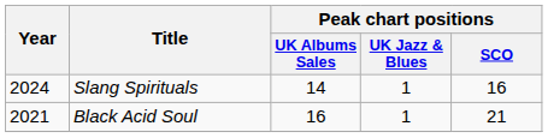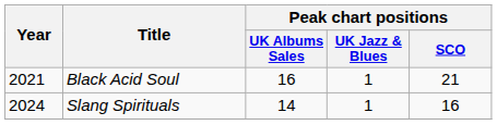 <table class="wikitable sortable" style="min-width:30em;">
 <tr>
 <th scope="col" rowspan="2" style="width:1em;">Year</th>
 <th scope="col" rowspan="2" style="width:8em;">Title</th>
 <th scope="col" colspan="3">Peak chart positions</th>
 </tr>
 <tr>
 <th style="width:4em;font-size:85%;"><a href='#'>UK Albums Sales</a><br></th>
 <th style="width:4em;font-size:85%;"><a href='#'>UK Jazz & Blues</a><br></th>
 <th style="width:4em;font-size:85%;"><a href='#'>SCO</a><br></th>
 </tr>
 <tr>
+<td>2021</td>
+<td><em>Black Acid Soul</em></td>
+<td align="center">16</td>
+<td align="center">1</td>
+<td align="center">21</td>
+</tr>
+<tr>
 <td>2024</td>
 <td><em>Slang Spirituals</em></td>
 <td align="center">14</td>
 <td align="center">1</td>
 <td align="center">16</td>
 </tr>
 <tr>
-<td>2021</td>
-<td><em>Black Acid Soul</em></td>
-<td align="center">16</td>
-<td align="center">1</td>
-<td align="center">21</td>
-</tr>
-<tr>
 </tr>
 </table>
